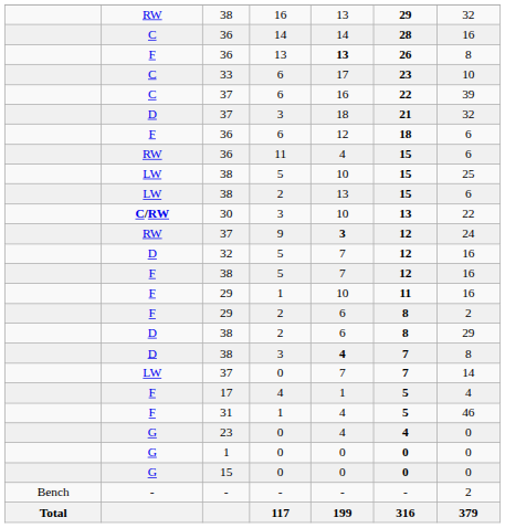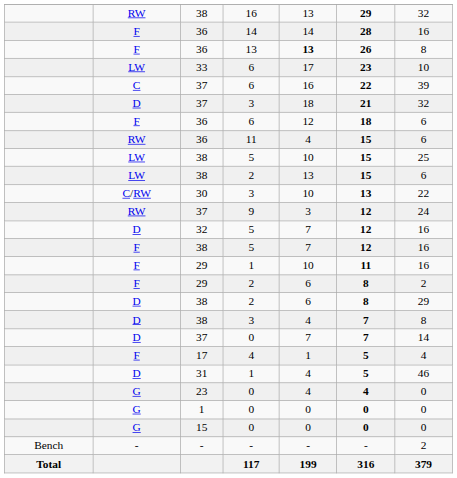 <table class="wikitable sortable" width ="50%">
 <tr align="center">
 </tr>
 <tr align="center" bgcolor="">
 <td></td>
 <td><a href='#'>RW</a></td>
 <td>38</td>
 <td>16</td>
 <td>13</td>
 <td><strong>29</strong></td>
 <td>32</td>
 </tr>
 <tr align="center" bgcolor="f0f0f0">
 <td></td>
-<td><a href='#'>C</a></td>
+<td><a href='#'>F</a></td>
 <td>36</td>
 <td>14</td>
 <td>14</td>
 <td><strong>28</strong></td>
 <td>16</td>
 </tr>
 <tr align="center" bgcolor="">
 <td></td>
 <td><a href='#'>F</a></td>
 <td>36</td>
 <td>13</td>
 <td><strong>13</strong></td>
 <td><strong>26</strong></td>
 <td>8</td>
 </tr>
 <tr align="center" bgcolor="f0f0f0">
 <td></td>
-<td><a href='#'>C</a></td>
+<td><a href='#'>LW</a></td>
 <td>33</td>
 <td>6</td>
 <td>17</td>
 <td><strong>23</strong></td>
 <td>10</td>
 </tr>
 <tr align="center" bgcolor="">
 <td></td>
 <td><a href='#'>C</a></td>
 <td>37</td>
 <td>6</td>
 <td>16</td>
 <td><strong>22</strong></td>
 <td>39</td>
 </tr>
 <tr align="center" bgcolor="f0f0f0">
 <td></td>
 <td><a href='#'>D</a></td>
 <td>37</td>
 <td>3</td>
 <td>18</td>
 <td><strong>21</strong></td>
 <td>32</td>
 </tr>
 <tr align="center" bgcolor="">
 <td></td>
 <td><a href='#'>F</a></td>
 <td>36</td>
 <td>6</td>
 <td>12</td>
 <td><strong>18</strong></td>
 <td>6</td>
 </tr>
 <tr align="center" bgcolor="f0f0f0">
 <td></td>
 <td><a href='#'>RW</a></td>
 <td>36</td>
 <td>11</td>
 <td>4</td>
 <td><strong>15</strong></td>
 <td>6</td>
 </tr>
 <tr align="center" bgcolor="">
 <td></td>
 <td><a href='#'>LW</a></td>
 <td>38</td>
 <td>5</td>
 <td>10</td>
 <td><strong>15</strong></td>
 <td>25</td>
 </tr>
 <tr align="center" bgcolor="f0f0f0">
 <td></td>
 <td><a href='#'>LW</a></td>
 <td>38</td>
 <td>2</td>
 <td>13</td>
 <td><strong>15</strong></td>
 <td>6</td>
 </tr>
 <tr align="center" bgcolor="">
 <td></td>
-<td><strong><a href='#'>C</a>/<a href='#'>RW</a></strong></td>
+<td><a href='#'>C</a>/<a href='#'>RW</a></td>
 <td>30</td>
 <td>3</td>
 <td>10</td>
 <td><strong>13</strong></td>
 <td>22</td>
 </tr>
 <tr align="center" bgcolor="f0f0f0">
 <td></td>
 <td><a href='#'>RW</a></td>
 <td>37</td>
 <td>9</td>
-<td><strong>3</strong></td>
+<td>3</td>
 <td><strong>12</strong></td>
 <td>24</td>
 </tr>
 <tr align="center" bgcolor="">
 <td></td>
 <td><a href='#'>D</a></td>
 <td>32</td>
 <td>5</td>
 <td>7</td>
 <td><strong>12</strong></td>
 <td>16</td>
 </tr>
 <tr align="center" bgcolor="f0f0f0">
 <td></td>
 <td><a href='#'>F</a></td>
 <td>38</td>
 <td>5</td>
 <td>7</td>
 <td><strong>12</strong></td>
 <td>16</td>
 </tr>
 <tr align="center" bgcolor="">
 <td></td>
 <td><a href='#'>F</a></td>
 <td>29</td>
 <td>1</td>
 <td>10</td>
 <td><strong>11</strong></td>
 <td>16</td>
 </tr>
 <tr align="center" bgcolor="f0f0f0">
 <td></td>
 <td><a href='#'>F</a></td>
 <td>29</td>
 <td>2</td>
 <td>6</td>
 <td><strong>8</strong></td>
 <td>2</td>
 </tr>
 <tr align="center" bgcolor="">
 <td></td>
 <td><a href='#'>D</a></td>
 <td>38</td>
 <td>2</td>
 <td>6</td>
 <td><strong>8</strong></td>
 <td>29</td>
 </tr>
 <tr align="center" bgcolor="f0f0f0">
 <td></td>
 <td><a href='#'>D</a></td>
 <td>38</td>
 <td>3</td>
-<td><strong>4</strong></td>
+<td>4</td>
 <td><strong>7</strong></td>
 <td>8</td>
 </tr>
 <tr align="center" bgcolor="">
 <td></td>
-<td><a href='#'>LW</a></td>
+<td><a href='#'>D</a></td>
 <td>37</td>
 <td>0</td>
 <td>7</td>
 <td><strong>7</strong></td>
 <td>14</td>
 </tr>
 <tr align="center" bgcolor="f0f0f0">
 <td></td>
 <td><a href='#'>F</a></td>
 <td>17</td>
 <td>4</td>
 <td>1</td>
 <td><strong>5</strong></td>
 <td>4</td>
 </tr>
 <tr align="center" bgcolor="">
 <td></td>
-<td><a href='#'>F</a></td>
+<td><a href='#'>D</a></td>
 <td>31</td>
 <td>1</td>
 <td>4</td>
 <td><strong>5</strong></td>
 <td>46</td>
 </tr>
 <tr align="center" bgcolor="f0f0f0">
 <td></td>
 <td><a href='#'>G</a></td>
 <td>23</td>
 <td>0</td>
 <td>4</td>
 <td><strong>4</strong></td>
 <td>0</td>
 </tr>
 <tr align="center" bgcolor="">
 <td></td>
 <td><a href='#'>G</a></td>
 <td>1</td>
 <td>0</td>
 <td>0</td>
 <td><strong>0</strong></td>
 <td>0</td>
 </tr>
 <tr align="center" bgcolor="f0f0f0">
 <td></td>
 <td><a href='#'>G</a></td>
 <td>15</td>
 <td>0</td>
 <td>0</td>
 <td><strong>0</strong></td>
 <td>0</td>
 </tr>
 <tr align="center" bgcolor="">
 <td>Bench</td>
 <td>-</td>
 <td>-</td>
 <td>-</td>
 <td>-</td>
 <td>-</td>
 <td>2</td>
 </tr>
 <tr>
 <th>Total</th>
 <th></th>
 <th></th>
 <th>117</th>
 <th>199</th>
 <th>316</th>
 <th>379</th>
 </tr>
 </table>
